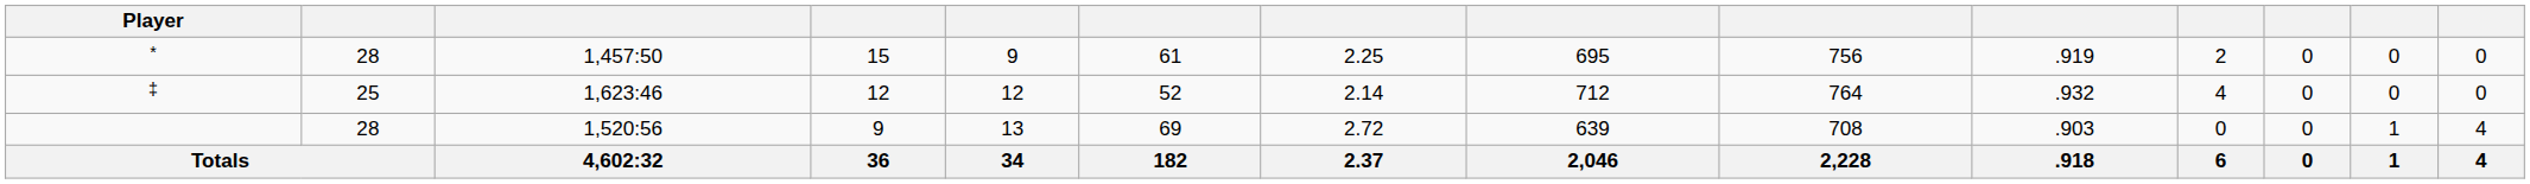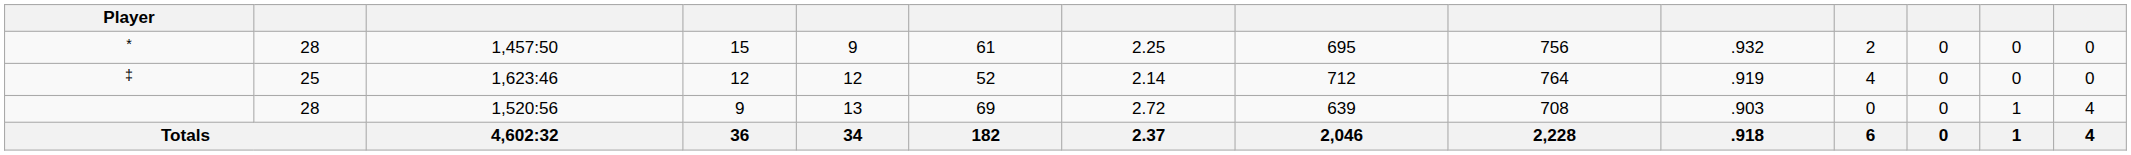 <table class="wikitable sortable" style="width:100%;">
 <tr style="text-align:center; background:#ddd;">
 <th>Player</th>
 <th></th>
 <th></th>
 <th></th>
 <th></th>
 <th></th>
 <th></th>
 <th></th>
 <th></th>
 <th></th>
 <th></th>
 <th></th>
 <th></th>
 <th></th>
 </tr>
 <tr style="text-align:center;">
 <td style=white-space:nowrap><sup>*</sup></td>
 <td>28</td>
 <td>1,457:50</td>
 <td>15</td>
 <td>9</td>
 <td>61</td>
 <td>2.25</td>
 <td>695</td>
 <td>756</td>
-<td>.919</td>
+<td>.932</td>
 <td>2</td>
 <td>0</td>
 <td>0</td>
 <td>0</td>
 </tr>
 <tr align=center>
 <td style=white-space:nowrap><sup>‡</sup></td>
 <td>25</td>
 <td>1,623:46</td>
 <td>12</td>
 <td>12</td>
 <td>52</td>
 <td>2.14</td>
 <td>712</td>
 <td>764</td>
-<td>.932</td>
+<td>.919</td>
 <td>4</td>
 <td>0</td>
 <td>0</td>
 <td>0</td>
 </tr>
 <tr align=center>
 <td style=white-space:nowrap></td>
 <td>28</td>
 <td>1,520:56</td>
 <td>9</td>
 <td>13</td>
 <td>69</td>
 <td>2.72</td>
 <td>639</td>
 <td>708</td>
 <td>.903</td>
 <td>0</td>
 <td>0</td>
 <td>1</td>
 <td>4</td>
 </tr>
 <tr class="unsortable">
 <th colspan=2>Totals</th>
 <th>4,602:32</th>
 <th>36</th>
 <th>34</th>
 <th>182</th>
 <th>2.37</th>
 <th>2,046</th>
 <th>2,228</th>
 <th>.918</th>
 <th>6</th>
 <th>0</th>
 <th>1</th>
 <th>4</th>
 </tr>
 </table>
